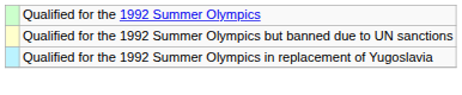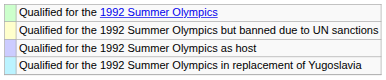 <table class="wikitable" style="text-align: left;">
 <tr>
 <td width=10px bgcolor=#ccffcc></td>
 <td>Qualified for the <a href='#'>1992 Summer Olympics</a></td>
 </tr>
 <tr>
 <td width=10px bgcolor=#ffffcc></td>
 <td>Qualified for the 1992 Summer Olympics but banned due to UN sanctions</td>
 </tr>
 <tr>
+<td width=10px bgcolor=#CCCCFF></td>
+<td>Qualified for the 1992 Summer Olympics as host</td>
+</tr>
+<tr>
 <td width=10px bgcolor=#BBF3FF></td>
 <td>Qualified for the 1992 Summer Olympics in replacement of Yugoslavia</td>
 </tr>
 <tr>
 </tr>
 </table>
